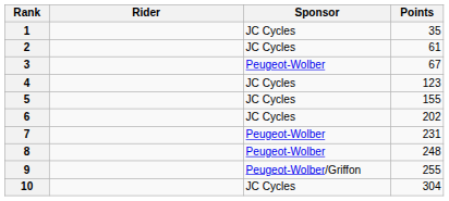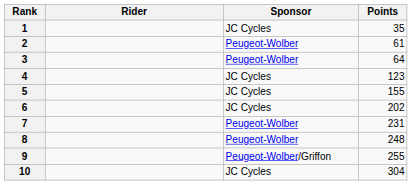 <table class="wikitable" style="width:40em; margin-bottom:0;">
 <tr>
 <th width=40>Rank</th>
 <th width=200>Rider</th>
 <th width=150>Sponsor</th>
 <th width=40>Points</th>
 </tr>
 <tr>
 <th scope="col">1</th>
 <td></td>
 <td>JC Cycles</td>
 <td style="text-align:right;">35</td>
 </tr>
 <tr>
 <th scope="col">2</th>
 <td></td>
-<td>JC Cycles</td>
+<td><a href='#'>Peugeot-Wolber</a></td>
 <td style="text-align:right;">61</td>
 </tr>
 <tr>
 <th scope="col">3</th>
 <td></td>
 <td><a href='#'>Peugeot-Wolber</a></td>
-<td style="text-align:right;">67</td>
+<td style="text-align:right;">64</td>
 </tr>
 <tr>
 <th scope="col">4</th>
 <td></td>
 <td>JC Cycles</td>
 <td style="text-align:right;">123</td>
 </tr>
 <tr>
 <th scope="col">5</th>
 <td></td>
 <td>JC Cycles</td>
 <td style="text-align:right;">155</td>
 </tr>
 <tr>
 <th scope="col">6</th>
 <td></td>
 <td>JC Cycles</td>
 <td style="text-align:right;">202</td>
 </tr>
 <tr>
 <th scope="col">7</th>
 <td></td>
 <td><a href='#'>Peugeot-Wolber</a></td>
 <td style="text-align:right;">231</td>
 </tr>
 <tr>
 <th scope="col">8</th>
 <td></td>
 <td><a href='#'>Peugeot-Wolber</a></td>
 <td style="text-align:right;">248</td>
 </tr>
 <tr>
 <th scope="col">9</th>
 <td></td>
 <td><a href='#'>Peugeot-Wolber</a>/Griffon</td>
 <td style="text-align:right;">255</td>
 </tr>
 <tr>
 <th scope="col">10</th>
 <td></td>
 <td>JC Cycles</td>
 <td style="text-align:right;">304</td>
 </tr>
 </table>
